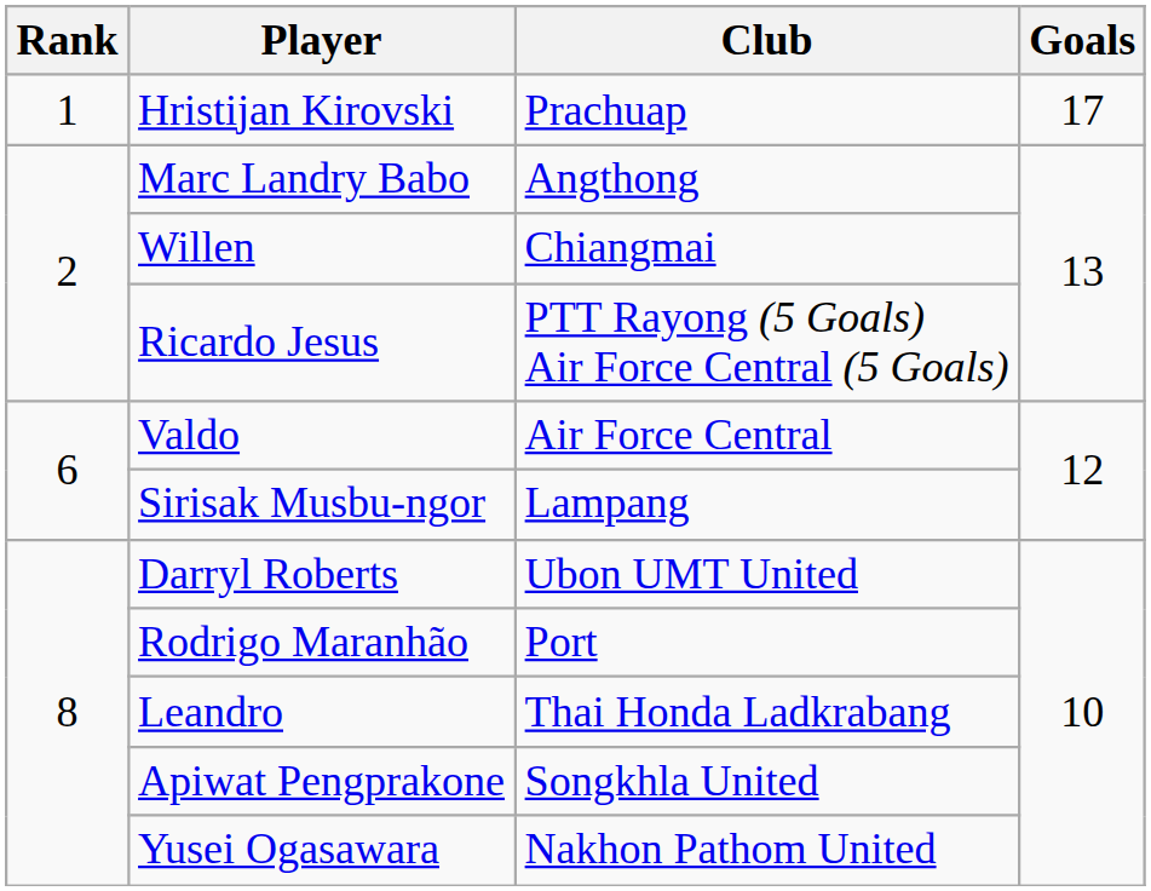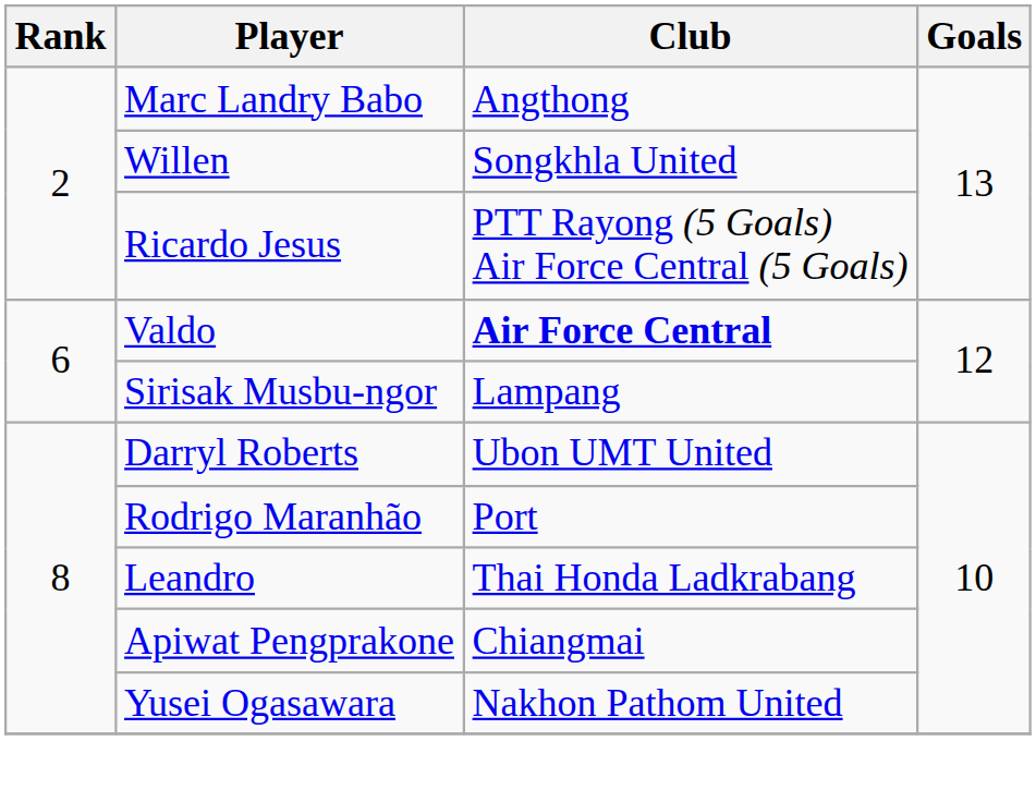 <table class="wikitable" style="text-align:center">
 <tr>
 <th>Rank</th>
 <th>Player</th>
 <th>Club</th>
 <th>Goals</th>
-</tr>
-<tr>
-<td>1</td>
-<td align="left"> <a href='#'>Hristijan Kirovski</a></td>
-<td align="left"><a href='#'>Prachuap</a></td>
-<td>17</td>
 </tr>
 <tr>
 <td rowspan="3">2</td>
 <td align="left"> <a href='#'>Marc Landry Babo</a></td>
 <td align="left"><a href='#'>Angthong</a></td>
 <td rowspan="3">13</td>
 </tr>
 <tr>
 <td align="left"> <a href='#'>Willen</a></td>
-<td align="left"><a href='#'>Chiangmai</a></td>
+<td align="left"><a href='#'>Songkhla United</a></td>
 </tr>
 <tr>
 <td align="left"> <a href='#'>Ricardo Jesus</a></td>
 <td align="left"><a href='#'>PTT Rayong</a> <em>(5 Goals)</em><br><a href='#'>Air Force Central</a> <em>(5 Goals)</em></td>
 </tr>
 <tr>
 <td rowspan="2">6</td>
 <td align="left"> <a href='#'>Valdo</a></td>
-<td align="left"><a href='#'>Air Force Central</a></td>
+<td align="left"><strong><a href='#'>Air Force Central</a></strong></td>
 <td rowspan="2">12</td>
 </tr>
 <tr>
 <td align="left"> <a href='#'>Sirisak Musbu-ngor</a></td>
 <td align="left"><a href='#'>Lampang</a></td>
 </tr>
 <tr>
 <td rowspan="5">8</td>
 <td align="left"> <a href='#'>Darryl Roberts</a></td>
 <td align="left"><a href='#'>Ubon UMT United</a></td>
 <td rowspan="5">10</td>
 </tr>
 <tr>
 <td align="left"> <a href='#'>Rodrigo Maranhão</a></td>
 <td align="left"><a href='#'>Port</a></td>
 </tr>
 <tr>
 <td align="left"> <a href='#'>Leandro</a></td>
 <td align="left"><a href='#'>Thai Honda Ladkrabang</a></td>
 </tr>
 <tr>
 <td align="left"> <a href='#'>Apiwat Pengprakone</a></td>
-<td align="left"><a href='#'>Songkhla United</a></td>
+<td align="left"><a href='#'>Chiangmai</a></td>
 </tr>
 <tr>
 <td align="left"> <a href='#'>Yusei Ogasawara</a></td>
 <td align="left"><a href='#'>Nakhon Pathom United</a></td>
 </tr>
 <tr>
 </tr>
 </table>
